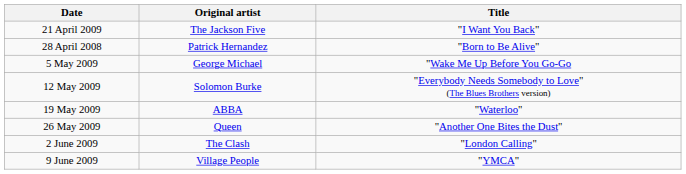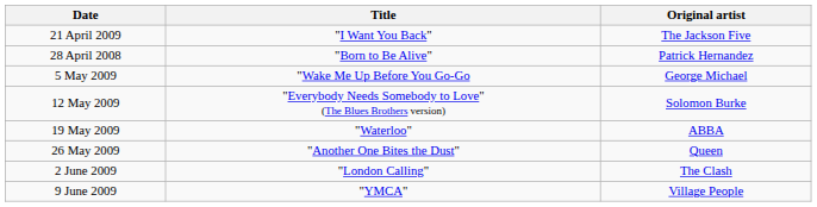 <table class="wikitable" style="text-align:center; width:80%;">
 <tr>
 <th scope=col>Date</th>
+<th scope=col>Title</th>
 <th scope=col>Original artist</th>
-<th scope=col>Title</th>
 </tr>
 <tr>
 <td>21 April 2009</td>
+<td>"<a href='#'>I Want You Back</a>"</td>
 <td><a href='#'>The Jackson Five</a></td>
-<td>"<a href='#'>I Want You Back</a>"</td>
 </tr>
 <tr>
 <td>28 April 2008</td>
+<td>"<a href='#'>Born to Be Alive</a>"</td>
 <td><a href='#'>Patrick Hernandez</a></td>
-<td>"<a href='#'>Born to Be Alive</a>"</td>
 </tr>
 <tr>
 <td>5 May 2009</td>
+<td>"<a href='#'>Wake Me Up Before You Go-Go</a><em></td>
 <td><a href='#'>George Michael</a></td>
-<td>"<a href='#'>Wake Me Up Before You Go-Go</a><em></td>
 </tr>
 <tr>
 <td>12 May 2009</td>
+<td>"<a href='#'>Everybody Needs Somebody to Love</a>" <br><small>(<a href='#'>The Blues Brothers</a> version)</small></td>
 <td><a href='#'>Solomon Burke</a></td>
-<td>"<a href='#'>Everybody Needs Somebody to Love</a>" <br><small>(<a href='#'>The Blues Brothers</a> version)</small></td>
 </tr>
 <tr>
 <td>19 May 2009</td>
+<td>"<a href='#'>Waterloo</a>"</td>
 <td><a href='#'>ABBA</a></td>
-<td>"<a href='#'>Waterloo</a>"</td>
 </tr>
 <tr>
 <td>26 May 2009</td>
+<td>"<a href='#'>Another One Bites the Dust</a>"</td>
 <td><a href='#'>Queen</a></td>
-<td>"<a href='#'>Another One Bites the Dust</a>"</td>
 </tr>
 <tr>
 <td>2 June 2009</td>
+<td>"<a href='#'>London Calling</a>"</td>
 <td><a href='#'>The Clash</a></td>
-<td>"<a href='#'>London Calling</a>"</td>
 </tr>
 <tr>
 <td>9 June 2009</td>
+<td>"<a href='#'>YMCA</a>"</td>
 <td><a href='#'>Village People</a></td>
-<td>"<a href='#'>YMCA</a>"</td>
 </tr>
 </table>
